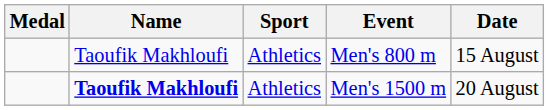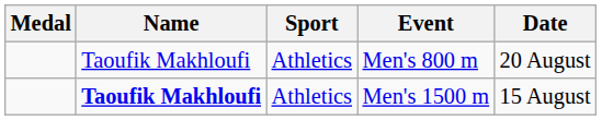 <table class="wikitable sortable"  style="font-size:95%">
 <tr>
 <th>Medal</th>
 <th>Name</th>
 <th>Sport</th>
 <th>Event</th>
 <th>Date</th>
 </tr>
 <tr>
 <td></td>
 <td><a href='#'>Taoufik Makhloufi</a></td>
 <td><a href='#'>Athletics</a></td>
 <td><a href='#'>Men's 800 m</a></td>
-<td>15 August</td>
+<td>20 August</td>
 </tr>
 <tr>
 <td></td>
 <td><strong><a href='#'>Taoufik Makhloufi</a></strong></td>
 <td><a href='#'>Athletics</a></td>
 <td><a href='#'>Men's 1500 m</a></td>
-<td>20 August</td>
+<td>15 August</td>
 </tr>
 </table>
